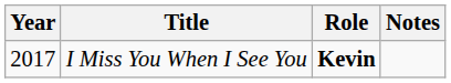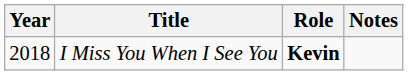 <table class="wikitable">
 <tr>
 <th>Year</th>
 <th>Title</th>
 <th>Role</th>
 <th>Notes</th>
 </tr>
 <tr>
-<td>2017</td>
+<td>2018</td>
 <td><em>I Miss You When I See You</em></td>
 <td><strong>Kevin</strong></td>
 <td></td>
 </tr>
 </table>
